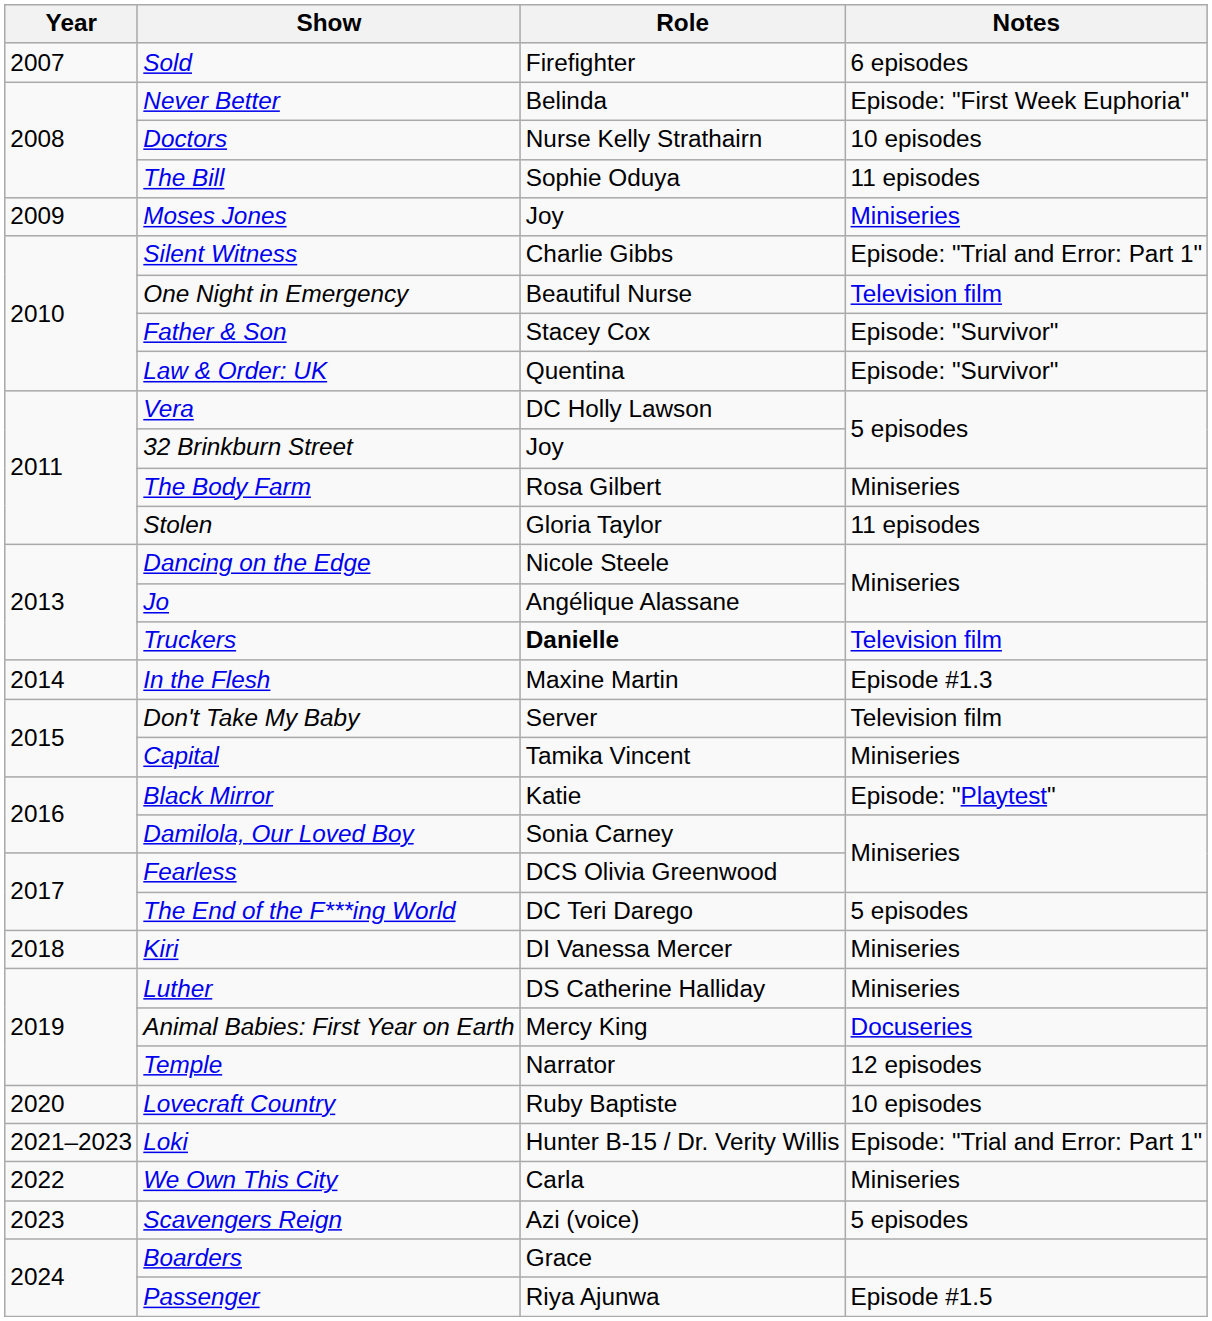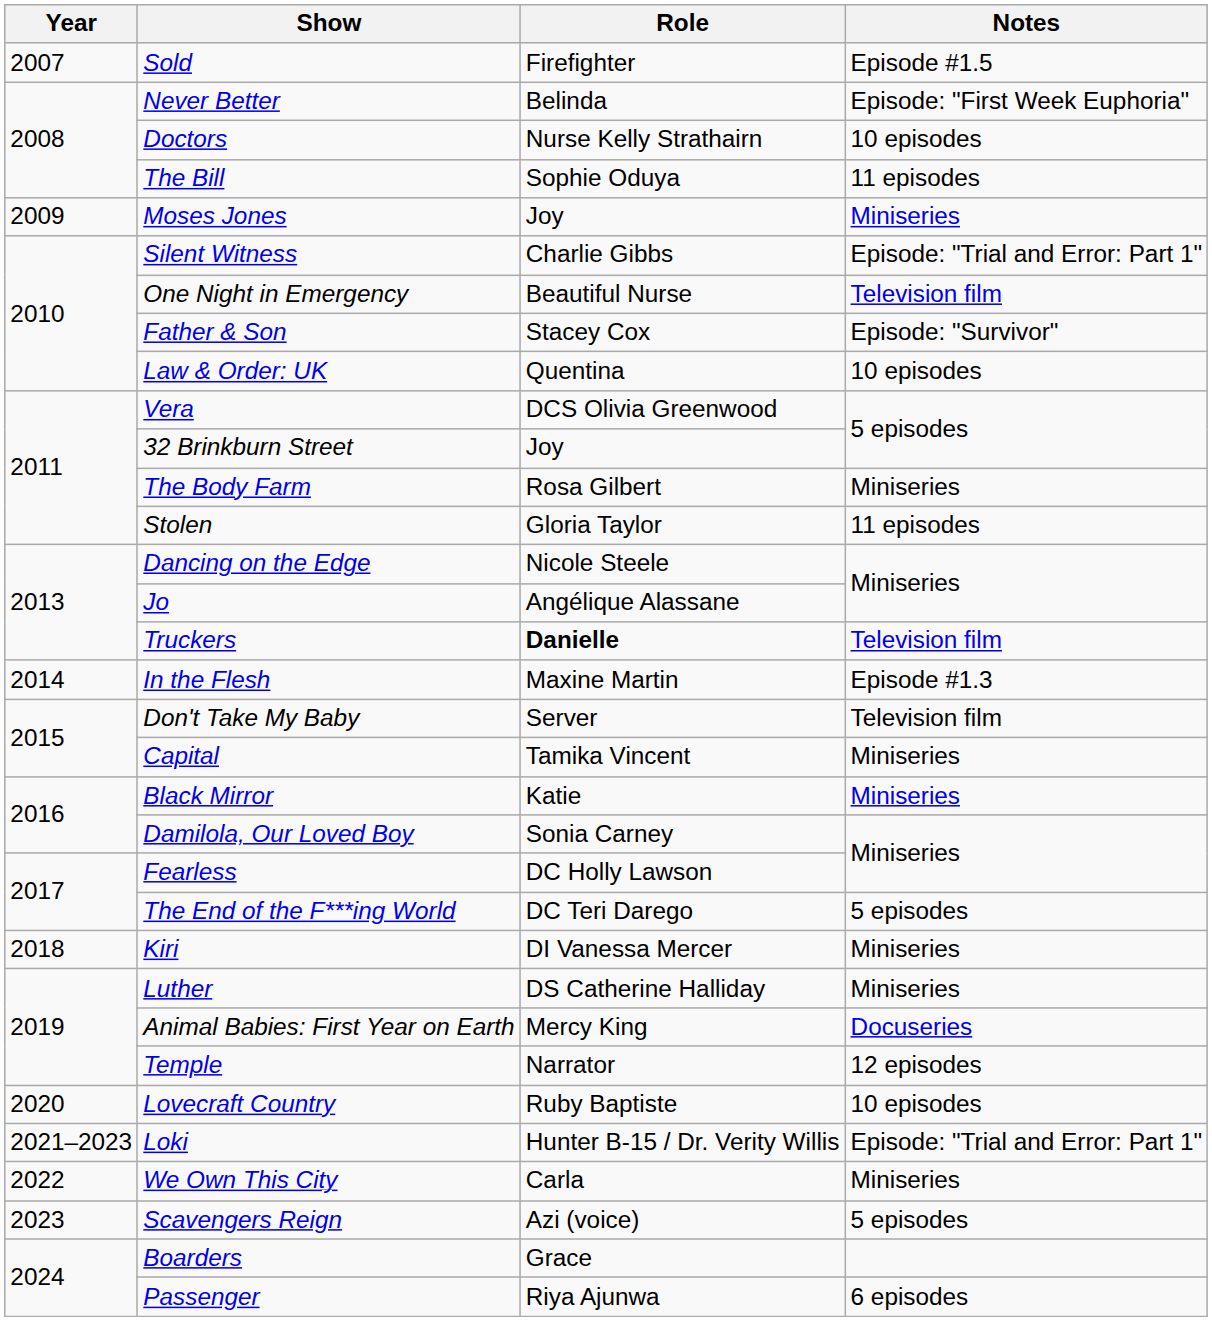 <table class="wikitable sortable">
 <tr>
 <th>Year</th>
 <th>Show</th>
 <th>Role</th>
 <th>Notes</th>
 </tr>
 <tr>
 <td rowspan="1">2007</td>
 <td><em><a href='#'>Sold</a></em></td>
 <td>Firefighter</td>
-<td>6 episodes</td>
+<td>Episode #1.5</td>
 </tr>
 <tr>
 <td rowspan="3">2008</td>
 <td><em><a href='#'>Never Better</a></em></td>
 <td>Belinda</td>
 <td>Episode: "First Week Euphoria"</td>
 </tr>
 <tr>
 <td><em><a href='#'>Doctors</a></em></td>
 <td>Nurse Kelly Strathairn</td>
 <td>10 episodes</td>
 </tr>
 <tr>
 <td><em><a href='#'>The Bill</a></em></td>
 <td>Sophie Oduya</td>
 <td>11 episodes</td>
 </tr>
 <tr>
 <td rowspan="1">2009</td>
 <td><em><a href='#'>Moses Jones</a></em></td>
 <td>Joy</td>
 <td><a href='#'>Miniseries</a></td>
 </tr>
 <tr>
 <td rowspan="4">2010</td>
 <td><em><a href='#'>Silent Witness</a></em></td>
 <td>Charlie Gibbs</td>
 <td>Episode: "Trial and Error: Part 1"</td>
 </tr>
 <tr>
 <td><em>One Night in Emergency</em></td>
 <td>Beautiful Nurse</td>
 <td><a href='#'>Television film</a></td>
 </tr>
 <tr>
 <td><em><a href='#'>Father & Son</a></em></td>
 <td>Stacey Cox</td>
 <td>Episode: "Survivor"</td>
 </tr>
 <tr>
 <td><em><a href='#'>Law & Order: UK</a></em></td>
 <td>Quentina</td>
-<td>Episode: "Survivor"</td>
+<td>10 episodes</td>
 </tr>
 <tr>
 <td rowspan="4">2011</td>
 <td><em><a href='#'>Vera</a></em></td>
-<td>DC Holly Lawson</td>
+<td>DCS Olivia Greenwood</td>
 <td rowspan="2">5 episodes</td>
 </tr>
 <tr>
 <td><em>32 Brinkburn Street</em></td>
 <td>Joy</td>
 </tr>
 <tr>
 <td><em><a href='#'>The Body Farm</a></em></td>
 <td>Rosa Gilbert</td>
 <td>Miniseries</td>
 </tr>
 <tr>
 <td><em>Stolen</em></td>
 <td>Gloria Taylor</td>
 <td>11 episodes</td>
 </tr>
 <tr>
 <td rowspan="3">2013</td>
 <td><em><a href='#'>Dancing on the Edge</a></em></td>
 <td>Nicole Steele</td>
 <td rowspan="2">Miniseries</td>
 </tr>
 <tr>
 <td><em><a href='#'>Jo</a></em></td>
 <td>Angélique Alassane</td>
 </tr>
 <tr>
 <td><em><a href='#'>Truckers</a></em></td>
 <td><strong>Danielle</strong></td>
 <td><a href='#'>Television film</a></td>
 </tr>
 <tr>
 <td rowspan="1">2014</td>
 <td><em><a href='#'>In the Flesh</a></em></td>
 <td>Maxine Martin</td>
 <td>Episode #1.3</td>
 </tr>
 <tr>
 <td rowspan="2">2015</td>
 <td><em>Don't Take My Baby</em></td>
 <td>Server</td>
 <td>Television film</td>
 </tr>
 <tr>
 <td><em><a href='#'>Capital</a></em></td>
 <td>Tamika Vincent</td>
 <td>Miniseries</td>
 </tr>
 <tr>
 <td rowspan="2">2016</td>
 <td><em><a href='#'>Black Mirror</a></em></td>
 <td>Katie</td>
-<td>Episode: "<a href='#'>Playtest</a>"</td>
+<td><a href='#'>Miniseries</a></td>
 </tr>
 <tr>
 <td><em><a href='#'>Damilola, Our Loved Boy</a></em></td>
 <td>Sonia Carney</td>
 <td rowspan="2">Miniseries</td>
 </tr>
 <tr>
 <td rowspan="2">2017</td>
 <td><em><a href='#'>Fearless</a></em></td>
-<td>DCS Olivia Greenwood</td>
+<td>DC Holly Lawson</td>
 </tr>
 <tr>
 <td><em><a href='#'>The End of the F***ing World</a></em></td>
 <td>DC Teri Darego</td>
 <td>5 episodes</td>
 </tr>
 <tr>
 <td>2018</td>
 <td><em><a href='#'>Kiri</a></em></td>
 <td>DI Vanessa Mercer</td>
 <td>Miniseries</td>
 </tr>
 <tr>
 <td rowspan=3>2019</td>
 <td><em><a href='#'>Luther</a></em></td>
 <td>DS Catherine Halliday</td>
 <td>Miniseries</td>
 </tr>
 <tr>
 <td><em>Animal Babies: First Year on Earth</em></td>
 <td>Mercy King</td>
 <td><a href='#'>Docuseries</a></td>
 </tr>
 <tr>
 <td><em><a href='#'>Temple</a></em></td>
 <td>Narrator</td>
 <td>12 episodes</td>
 </tr>
 <tr>
 <td>2020</td>
 <td><em><a href='#'>Lovecraft Country</a></em></td>
 <td>Ruby Baptiste</td>
 <td>10 episodes</td>
 </tr>
 <tr>
 <td>2021–2023</td>
 <td><em><a href='#'>Loki</a></em></td>
 <td>Hunter B-15 / Dr. Verity Willis</td>
 <td>Episode: "Trial and Error: Part 1"</td>
 </tr>
 <tr>
 <td>2022</td>
 <td><em><a href='#'>We Own This City</a></em></td>
 <td>Carla</td>
 <td>Miniseries</td>
 </tr>
 <tr>
 <td>2023</td>
 <td><em><a href='#'>Scavengers Reign</a></em></td>
 <td>Azi (voice)</td>
 <td>5 episodes</td>
 </tr>
 <tr>
 <td rowspan="2">2024</td>
 <td><em><a href='#'>Boarders</a></em></td>
 <td>Grace</td>
 </tr>
 <tr>
 <td><em><a href='#'>Passenger</a></em></td>
 <td>Riya Ajunwa</td>
-<td>Episode #1.5</td>
+<td>6 episodes</td>
 </tr>
 </table>
